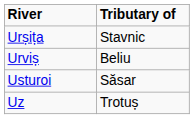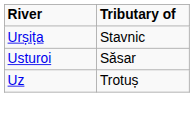 <table class="wikitable">
 <tr>
 <td width="100pt"><strong>River</strong></td>
 <td width="100pt"><strong>Tributary of</strong></td>
 </tr>
 <tr>
 <td><a href='#'>Urșița</a></td>
 <td>Stavnic</td>
 </tr>
 <tr>
-<td><a href='#'>Urviș</a></td>
-<td>Beliu</td>
-</tr>
-<tr>
 <td><a href='#'>Usturoi</a></td>
 <td>Săsar</td>
 </tr>
 <tr>
 <td><a href='#'>Uz</a></td>
 <td>Trotuș</td>
 </tr>
 </table>
